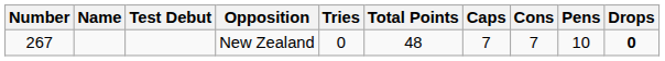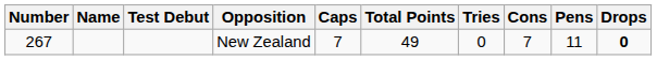 <table class="wikitable sortable" style="font-size:85%;">
 <tr>
 <th>Number</th>
 <th>Name</th>
 <th>Test Debut</th>
 <th>Opposition</th>
+<th>Caps</th>
+<th>Total Points</th>
 <th>Tries</th>
-<th>Total Points</th>
-<th>Caps</th>
 <th>Cons</th>
 <th>Pens</th>
 <th>Drops</th>
 </tr>
 <tr>
 <td align=center>267</td>
 <td></td>
 <td align=center></td>
 <td align=center>New Zealand</td>
+<td align=center>7</td>
+<td align=center>49</td>
 <td align=center>0</td>
-<td align=center>48</td>
 <td align=center>7</td>
-<td align=center>7</td>
-<td align=center>10</td>
+<td align=center>11</td>
 <td align=center><strong>0</strong></td>
 </tr>
 </table>
